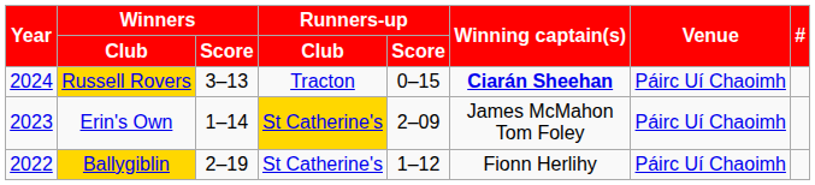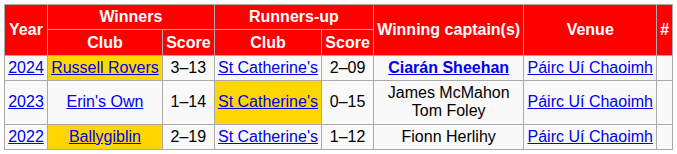 <table class="wikitable sortable" style="text-align:center">
 <tr>
 <th rowspan="2" style="background:red;color:white" scope="col" !>Year</th>
 <th colspan="2" style="background:red;color:white" scope="col" !>Winners</th>
 <th colspan="2" style="background:red;color:white" class="unsortable" scope="col" !>Runners-up</th>
 <th rowspan="2" style="background:red;color:white" scope="col" !>Winning captain(s)</th>
 <th rowspan="2" style="background:red;color:white" scope="col" !>Venue</th>
 <th rowspan="2" style="background:red;color:white" scope="col" !>#</th>
 </tr>
 <tr>
 <th style="background:red;color:white" scope="col" !>Club</th>
 <th style="background:red;color:white" scope="col" !>Score</th>
 <th style="background:red;color:white" class="unsortable" scope="col" !>Club</th>
 <th style="background:red;color:white" class="unsortable" scope="col" !>Score</th>
 </tr>
 <tr>
 <td><a href='#'>2024</a></td>
 <td bgcolor=gold><a href='#'>Russell Rovers</a></td>
 <td>3–13</td>
-<td><a href='#'>Tracton</a></td>
-<td>0–15</td>
+<td><a href='#'>St Catherine's</a></td>
+<td>2–09</td>
 <td><strong><a href='#'>Ciarán Sheehan</a></strong></td>
 <td><a href='#'>Páirc Uí Chaoimh</a></td>
 <td></td>
 </tr>
 <tr>
 <td><a href='#'>2023</a></td>
 <td><a href='#'>Erin's Own</a></td>
 <td>1–14</td>
 <td bgcolor=gold><a href='#'>St Catherine's</a></td>
-<td>2–09</td>
+<td>0–15</td>
 <td>James McMahon<br>Tom Foley</td>
 <td><a href='#'>Páirc Uí Chaoimh</a></td>
 <td></td>
 </tr>
 <tr>
 <td><a href='#'>2022</a></td>
 <td bgcolor=gold><a href='#'>Ballygiblin</a></td>
 <td>2–19</td>
 <td><a href='#'>St Catherine's</a></td>
 <td>1–12</td>
 <td>Fionn Herlihy</td>
 <td><a href='#'>Páirc Uí Chaoimh</a></td>
 <td></td>
 </tr>
 </table>
